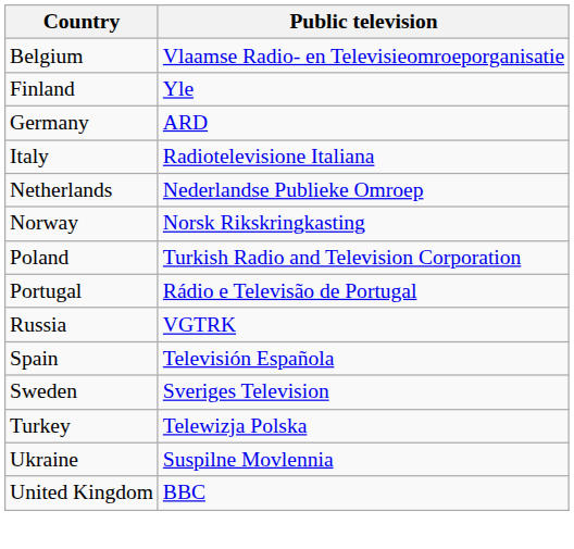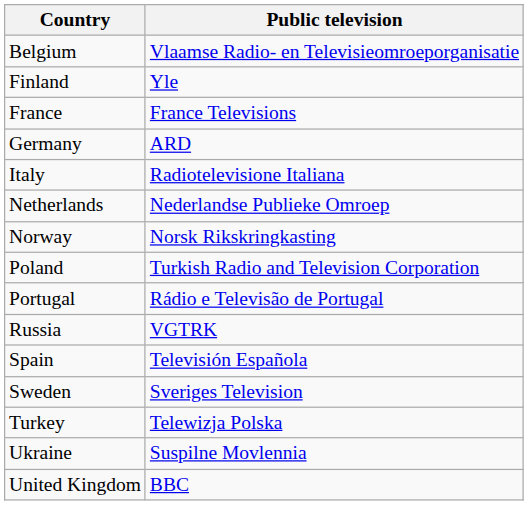 <table class="wikitable">
 <tr>
 <th>Country</th>
 <th>Public television</th>
 </tr>
 <tr>
 <td>Belgium</td>
 <td><a href='#'>Vlaamse Radio- en Televisieomroeporganisatie</a></td>
 </tr>
 <tr>
 <td>Finland</td>
 <td><a href='#'>Yle</a></td>
+</tr>
+<tr>
+<td>France</td>
+<td><a href='#'>France Televisions</a></td>
 </tr>
 <tr>
 <td>Germany</td>
 <td><a href='#'>ARD</a></td>
 </tr>
 <tr>
 <td>Italy</td>
 <td><a href='#'>Radiotelevisione Italiana</a></td>
 </tr>
 <tr>
 <td>Netherlands</td>
 <td><a href='#'>Nederlandse Publieke Omroep</a></td>
 </tr>
 <tr>
 <td>Norway</td>
 <td><a href='#'>Norsk Rikskringkasting</a></td>
 </tr>
 <tr>
 <td>Poland</td>
 <td><a href='#'>Turkish Radio and Television Corporation</a></td>
 </tr>
 <tr>
 <td>Portugal</td>
 <td><a href='#'>Rádio e Televisão de Portugal</a></td>
 </tr>
 <tr>
 <td>Russia</td>
 <td><a href='#'>VGTRK</a></td>
 </tr>
 <tr>
 <td>Spain</td>
 <td><a href='#'>Televisión Española</a></td>
 </tr>
 <tr>
 <td>Sweden</td>
 <td><a href='#'>Sveriges Television</a></td>
 </tr>
 <tr>
 <td>Turkey</td>
 <td><a href='#'>Telewizja Polska</a></td>
 </tr>
 <tr>
 <td>Ukraine</td>
 <td><a href='#'>Suspilne Movlennia</a></td>
 </tr>
 <tr>
 <td>United Kingdom</td>
 <td><a href='#'>BBC</a></td>
 </tr>
 </table>
